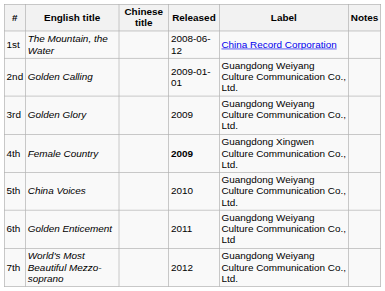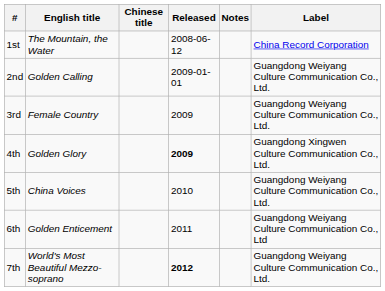 <table class="wikitable">
 <tr>
 <th>#</th>
 <th>English title</th>
 <th>Chinese title</th>
 <th>Released</th>
+<th>Notes</th>
 <th>Label</th>
-<th>Notes</th>
 </tr>
 <tr>
 <td>1st</td>
 <td><em>The Mountain, the Water</em></td>
 <td></td>
 <td>2008-06-12</td>
+<td></td>
 <td><a href='#'>China Record Corporation</a></td>
-<td></td>
 </tr>
 <tr>
 <td>2nd</td>
 <td><em>Golden Calling</em></td>
 <td></td>
 <td>2009-01-01</td>
+<td></td>
 <td>Guangdong Weiyang Culture Communication Co., Ltd.</td>
-<td></td>
 </tr>
 <tr>
 <td>3rd</td>
-<td><em>Golden Glory</em></td>
+<td><em>Female Country</em></td>
 <td></td>
 <td>2009</td>
+<td></td>
 <td>Guangdong Weiyang Culture Communication Co., Ltd.</td>
-<td></td>
 </tr>
 <tr>
 <td>4th</td>
-<td><em>Female Country</em></td>
+<td><em>Golden Glory</em></td>
 <td></td>
 <td><strong>2009</strong></td>
+<td></td>
 <td>Guangdong Xingwen Culture Communication Co., Ltd.</td>
-<td></td>
 </tr>
 <tr>
 <td>5th</td>
 <td><em>China Voices</em></td>
 <td></td>
 <td>2010</td>
+<td></td>
 <td>Guangdong Weiyang Culture Communication Co., Ltd.</td>
-<td></td>
 </tr>
 <tr>
 <td>6th</td>
 <td><em>Golden Enticement</em></td>
 <td></td>
 <td>2011</td>
+<td></td>
 <td>Guangdong Weiyang Culture Communication Co., Ltd</td>
-<td></td>
 </tr>
 <tr>
 <td>7th</td>
 <td><em>World's Most Beautiful Mezzo-soprano</em></td>
 <td></td>
-<td>2012</td>
+<td><strong>2012</strong></td>
+<td></td>
 <td>Guangdong Weiyang Culture Communication Co., Ltd.</td>
-<td></td>
 </tr>
 </table>
